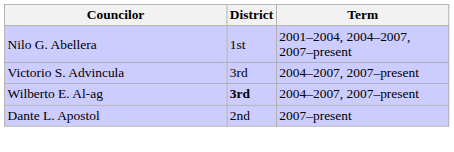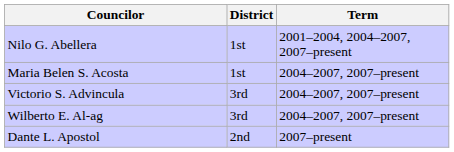 <table class="wikitable" width=60%>
 <tr bgcolor=#cccccc>
 <th width=50%>Councilor</th>
 <th>District</th>
 <th>Term</th>
 </tr>
 <tr style="background:#ccccff">
 <td>Nilo G. Abellera</td>
 <td>1st</td>
 <td>2001–2004, 2004–2007, 2007–present</td>
 </tr>
 <tr style="background:#ccccff">
+<td>Maria Belen S. Acosta</td>
+<td>1st</td>
+<td>2004–2007, 2007–present</td>
+</tr>
+<tr style="background:#ccccff">
 <td>Victorio S. Advincula</td>
 <td>3rd</td>
 <td>2004–2007, 2007–present</td>
 </tr>
 <tr style="background:#ccccff">
 <td>Wilberto E. Al-ag</td>
-<td><strong>3rd</strong></td>
+<td>3rd</td>
 <td>2004–2007, 2007–present</td>
 </tr>
 <tr style="background:#ccccff">
 <td>Dante L. Apostol</td>
 <td>2nd</td>
 <td>2007–present</td>
 </tr>
 </table>
